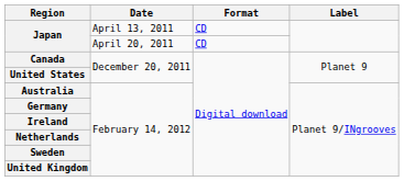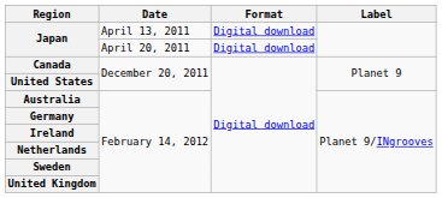 <table class="wikitable plainrowheaders">
 <tr>
 <th>Region</th>
 <th>Date</th>
 <th>Format</th>
 <th>Label</th>
 </tr>
 <tr>
 <th scope="row" rowspan="2" align="center">Japan</th>
 <td>April 13, 2011</td>
-<td><a href='#'>CD</a></td>
+<td><a href='#'>Digital download</a></td>
 <td rowspan="2" align="center"></td>
 </tr>
 <tr>
 <td>April 20, 2011</td>
-<td><a href='#'>CD</a></td>
+<td><a href='#'>Digital download</a></td>
 </tr>
 <tr>
 <th scope="row">Canada</th>
 <td rowspan="2">December 20, 2011</td>
 <td rowspan="8"><a href='#'>Digital download</a></td>
 <td rowspan="2" align="center">Planet 9</td>
 </tr>
 <tr>
 <th scope="row">United States</th>
 </tr>
 <tr>
 <th scope="row">Australia</th>
 <td rowspan="6">February 14, 2012</td>
 <td rowspan="6" align="center">Planet 9/<a href='#'>INgrooves</a></td>
 </tr>
 <tr>
 <th scope="row">Germany</th>
 </tr>
 <tr>
 <th scope="row">Ireland</th>
 </tr>
 <tr>
 <th scope="row">Netherlands</th>
 </tr>
 <tr>
 <th scope="row">Sweden</th>
 </tr>
 <tr>
 <th scope="row">United Kingdom</th>
 </tr>
 </table>
